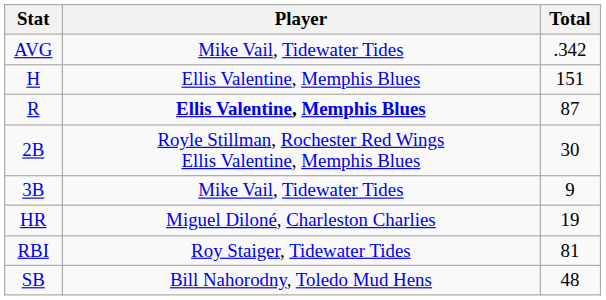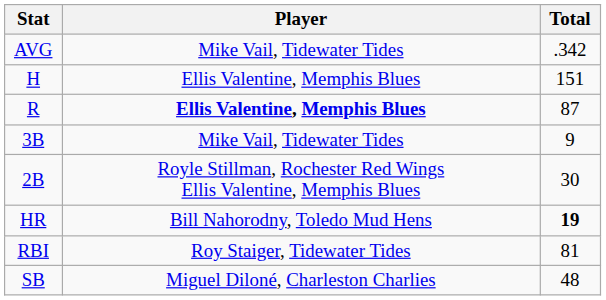 <table class="wikitable" width="40%" style="text-align:center;">
 <tr>
 <th width="5%">Stat</th>
 <th width="60%">Player</th>
 <th width="5%">Total</th>
 </tr>
 <tr>
 <td><a href='#'>AVG</a></td>
 <td><a href='#'>Mike Vail</a>, <a href='#'>Tidewater Tides</a></td>
 <td>.342</td>
 </tr>
 <tr>
 <td><a href='#'>H</a></td>
 <td><a href='#'>Ellis Valentine</a>, <a href='#'>Memphis Blues</a></td>
 <td>151</td>
 </tr>
 <tr>
 <td><a href='#'>R</a></td>
 <td><strong><a href='#'>Ellis Valentine</a>, <a href='#'>Memphis Blues</a></strong></td>
 <td>87</td>
 </tr>
 <tr>
+<td><a href='#'>3B</a></td>
+<td><a href='#'>Mike Vail</a>, <a href='#'>Tidewater Tides</a></td>
+<td>9</td>
+</tr>
+<tr>
 <td><a href='#'>2B</a></td>
 <td><a href='#'>Royle Stillman</a>, <a href='#'>Rochester Red Wings</a> <br> <a href='#'>Ellis Valentine</a>, <a href='#'>Memphis Blues</a></td>
 <td>30</td>
 </tr>
 <tr>
-<td><a href='#'>3B</a></td>
-<td><a href='#'>Mike Vail</a>, <a href='#'>Tidewater Tides</a></td>
-<td>9</td>
-</tr>
-<tr>
 <td><a href='#'>HR</a></td>
-<td><a href='#'>Miguel Diloné</a>, <a href='#'>Charleston Charlies</a></td>
-<td>19</td>
+<td><a href='#'>Bill Nahorodny</a>, <a href='#'>Toledo Mud Hens</a></td>
+<td><strong>19</strong></td>
 </tr>
 <tr>
 <td><a href='#'>RBI</a></td>
 <td><a href='#'>Roy Staiger</a>, <a href='#'>Tidewater Tides</a></td>
 <td>81</td>
 </tr>
 <tr>
 <td><a href='#'>SB</a></td>
-<td><a href='#'>Bill Nahorodny</a>, <a href='#'>Toledo Mud Hens</a></td>
+<td><a href='#'>Miguel Diloné</a>, <a href='#'>Charleston Charlies</a></td>
 <td>48</td>
 </tr>
 </table>
